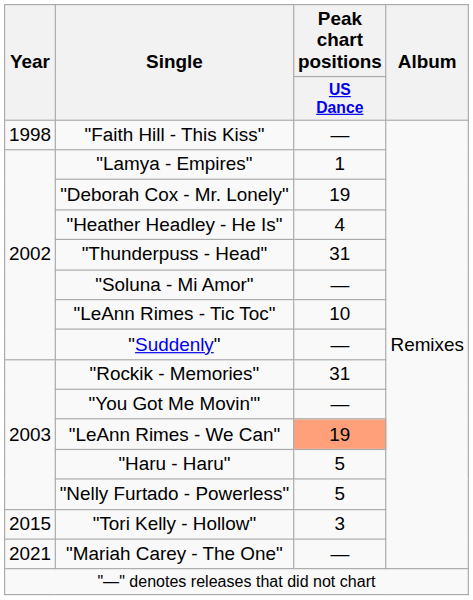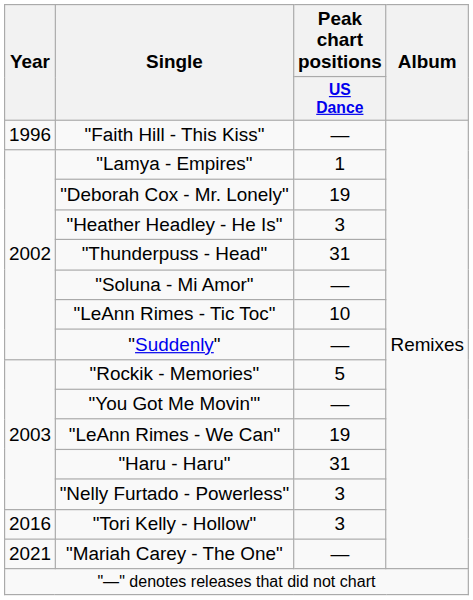 <table class="wikitable" style="text-align:center;">
 <tr>
 <th rowspan="2">Year</th>
 <th rowspan="2">Single</th>
 <th colspan="1">Peak chart positions</th>
 <th rowspan="2">Album</th>
 </tr>
 <tr style="font-size:smaller;">
 <th width="35"><a href='#'>US<br>Dance</a><br></th>
 </tr>
 <tr>
-<td>1998</td>
+<td>1996</td>
 <td>"Faith Hill - This Kiss"</td>
 <td>—</td>
 <td rowspan="15">Remixes</td>
 </tr>
 <tr>
 <td rowspan="7">2002</td>
 <td>"Lamya - Empires"</td>
 <td>1</td>
 </tr>
 <tr>
 <td>"Deborah Cox - Mr. Lonely"</td>
 <td>19</td>
 </tr>
 <tr>
 <td>"Heather Headley - He Is"</td>
-<td>4</td>
+<td>3</td>
 </tr>
 <tr>
 <td>"Thunderpuss - Head"</td>
 <td>31</td>
 </tr>
 <tr>
 <td>"Soluna - Mi Amor"</td>
 <td>—</td>
 </tr>
 <tr>
 <td>"LeAnn Rimes - Tic Toc"</td>
 <td>10</td>
 </tr>
 <tr>
 <td>"<a href='#'>Suddenly</a>"</td>
 <td>—</td>
 </tr>
 <tr>
 <td rowspan="5">2003</td>
 <td>"Rockik - Memories"</td>
-<td>31</td>
+<td>5</td>
 </tr>
 <tr>
 <td>"You Got Me Movin'"</td>
 <td>—</td>
 </tr>
 <tr>
 <td>"LeAnn Rimes - We Can"</td>
-<td style="background: lightsalmon;">19</td>
+<td>19</td>
 </tr>
 <tr>
 <td>"Haru - Haru"</td>
-<td>5</td>
+<td>31</td>
 </tr>
 <tr>
 <td>"Nelly Furtado - Powerless"</td>
-<td>5</td>
+<td>3</td>
 </tr>
 <tr>
-<td>2015</td>
+<td>2016</td>
 <td>"Tori Kelly - Hollow"</td>
 <td>3</td>
 </tr>
 <tr>
 <td>2021</td>
 <td>"Mariah Carey - The One"</td>
 <td>—</td>
 </tr>
 <tr>
 <td colspan="6" style="font-size:85%">"—" denotes releases that did not chart</td>
 </tr>
 </table>
